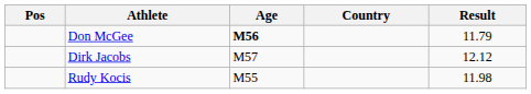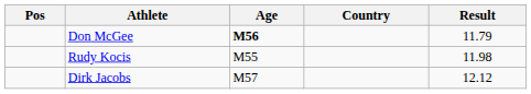 <table class="wikitable"  style="text-align:center; width:50%;">
 <tr>
 <th>Pos</th>
 <th>Athlete</th>
 <th>Age</th>
 <th>Country</th>
 <th>Result</th>
 </tr>
 <tr>
 <td align=center></td>
 <td align=left><a href='#'>Don McGee</a></td>
 <td align=left><strong>M56</strong></td>
 <td align=left></td>
 <td>11.79</td>
 </tr>
 <tr>
 <td align=center></td>
+<td align=left><a href='#'>Rudy Kocis</a></td>
+<td align=left>M55</td>
+<td align=left></td>
+<td>11.98</td>
+</tr>
+<tr>
+<td align=center></td>
 <td align=left><a href='#'>Dirk Jacobs</a></td>
 <td align=left>M57</td>
 <td align=left></td>
 <td>12.12</td>
 </tr>
-<tr>
-<td align=center></td>
-<td align=left><a href='#'>Rudy Kocis</a></td>
-<td align=left>M55</td>
-<td align=left></td>
-<td>11.98</td>
-</tr>
 </table>
